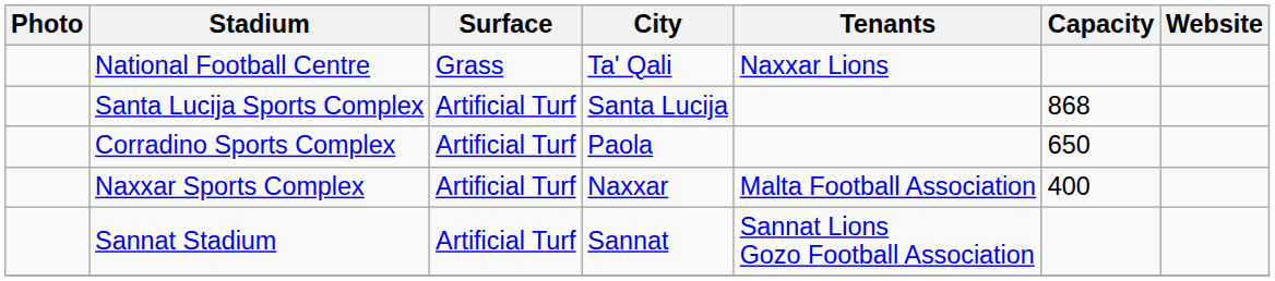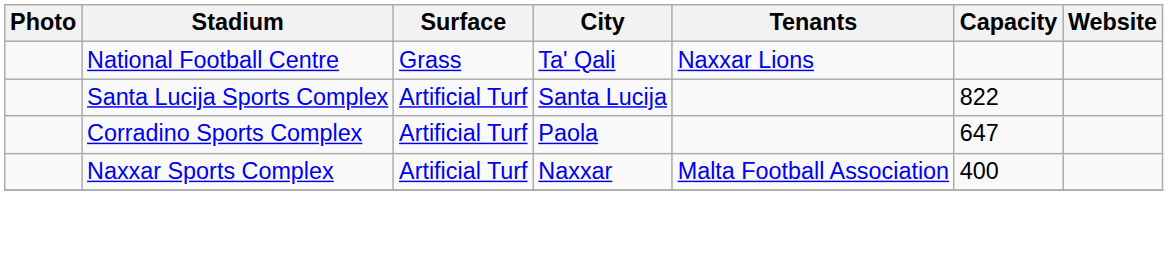 <table class="wikitable">
 <tr>
 <th>Photo</th>
 <th>Stadium</th>
 <th>Surface</th>
 <th>City</th>
 <th>Tenants</th>
 <th>Capacity</th>
 <th>Website</th>
 </tr>
 <tr>
 <td></td>
 <td><a href='#'>National Football Centre</a></td>
 <td><a href='#'>Grass</a></td>
 <td><a href='#'>Ta' Qali</a></td>
 <td><a href='#'>Naxxar Lions</a></td>
 <td></td>
 <td></td>
 </tr>
 <tr>
 <td></td>
 <td><a href='#'>Santa Lucija Sports Complex</a></td>
 <td><a href='#'>Artificial Turf</a></td>
 <td><a href='#'>Santa Lucija</a></td>
 <td></td>
-<td>868</td>
+<td>822</td>
 <td></td>
 </tr>
 <tr>
 <td></td>
 <td><a href='#'>Corradino Sports Complex</a></td>
 <td><a href='#'>Artificial Turf</a></td>
 <td><a href='#'>Paola</a></td>
 <td></td>
-<td>650</td>
+<td>647</td>
 <td></td>
 </tr>
 <tr>
 <td></td>
 <td><a href='#'>Naxxar Sports Complex</a></td>
 <td><a href='#'>Artificial Turf</a></td>
 <td><a href='#'>Naxxar</a></td>
 <td><a href='#'>Malta Football Association</a></td>
 <td>400</td>
 <td></td>
 </tr>
 <tr>
-<td></td>
-<td><a href='#'>Sannat Stadium</a></td>
-<td><a href='#'>Artificial Turf</a></td>
-<td><a href='#'>Sannat</a> </td>
-<td><a href='#'>Sannat Lions</a> <br> <a href='#'>Gozo Football Association</a></td>
-<td></td>
-<td></td>
-</tr>
-<tr>
 </tr>
 </table>
